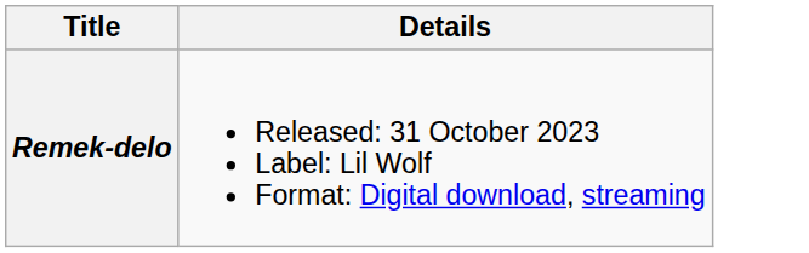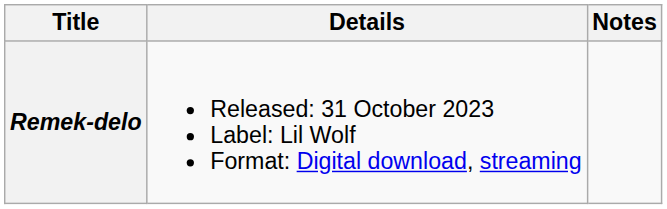 <table class="wikitable plainrowheaders" style="text-align:center;">
 <tr>
 <th scope="col" rowspan="1">Title</th>
 <th scope="col" rowspan="1">Details</th>
+<th scope="col" rowspan="1">Notes</th>
 </tr>
 <tr>
 <th scope="row"><em>Remek-delo</em></th>
 <td align="left"><br><ul><li>Released: 31 October 2023</li><li>Label: Lil Wolf</li><li>Format: <a href='#'>Digital download</a>, <a href='#'>streaming</a></li></ul></td>
+<td></td>
 </tr>
 </table>
